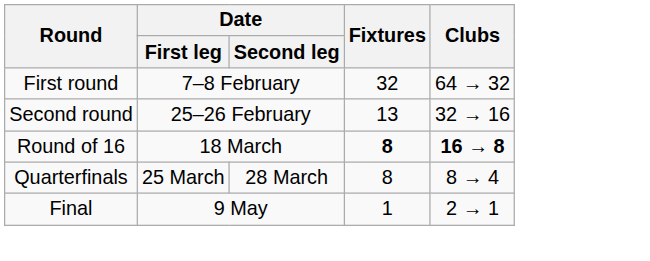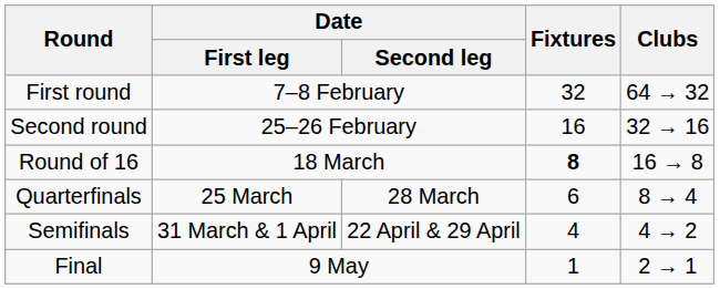 <table class="wikitable">
 <tr>
 <th rowspan=2>Round</th>
 <th colspan=2>Date</th>
 <th rowspan=2>Fixtures</th>
 <th rowspan=2>Clubs</th>
 </tr>
 <tr>
 <th>First leg</th>
 <th>Second leg</th>
 </tr>
 <tr align="center">
 <td>First round</td>
 <td colspan=2>7–8 February</td>
 <td>32</td>
 <td>64 → 32</td>
 </tr>
 <tr align="center">
 <td>Second round</td>
 <td colspan=2>25–26 February</td>
-<td>13</td>
+<td>16</td>
 <td>32 → 16</td>
 </tr>
 <tr align="center">
 <td>Round of 16</td>
 <td colspan=2>18 March</td>
 <td><strong>8</strong></td>
-<td><strong>16 → 8</strong></td>
+<td>16 → 8</td>
 </tr>
 <tr align="center">
 <td>Quarterfinals</td>
 <td>25 March</td>
 <td>28 March</td>
-<td>8</td>
+<td>6</td>
 <td>8 → 4</td>
+</tr>
+<tr align="center">
+<td>Semifinals</td>
+<td>31 March & 1 April</td>
+<td>22 April & 29 April</td>
+<td>4</td>
+<td>4 → 2</td>
 </tr>
 <tr align="center">
 <td>Final</td>
 <td colspan=2>9 May</td>
 <td>1</td>
 <td>2 → 1</td>
 </tr>
 </table>
